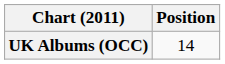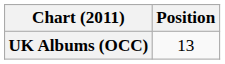 <table class="wikitable plainrowheaders" style="text-align:center;">
 <tr>
 <th scope="col">Chart (2011)</th>
 <th scope="col">Position</th>
 </tr>
 <tr>
 <th scope="row">UK Albums (OCC)</th>
-<td style="text-align:center;">14</td>
+<td style="text-align:center;">13</td>
 </tr>
 </table>
